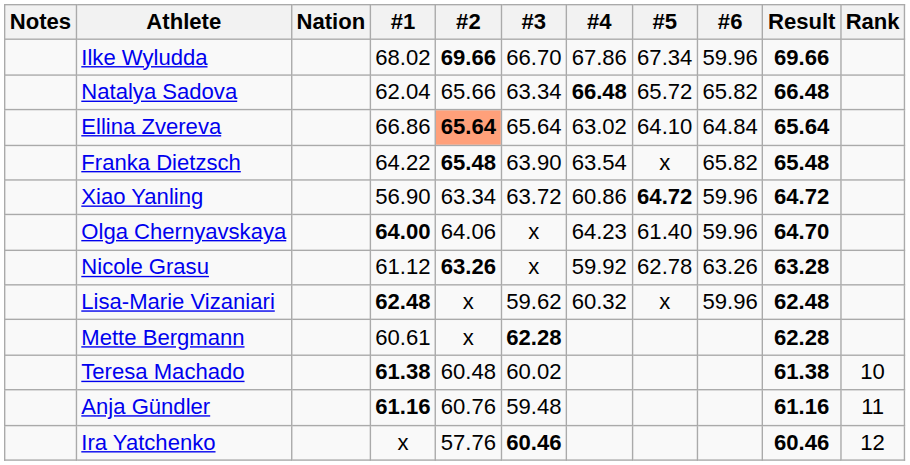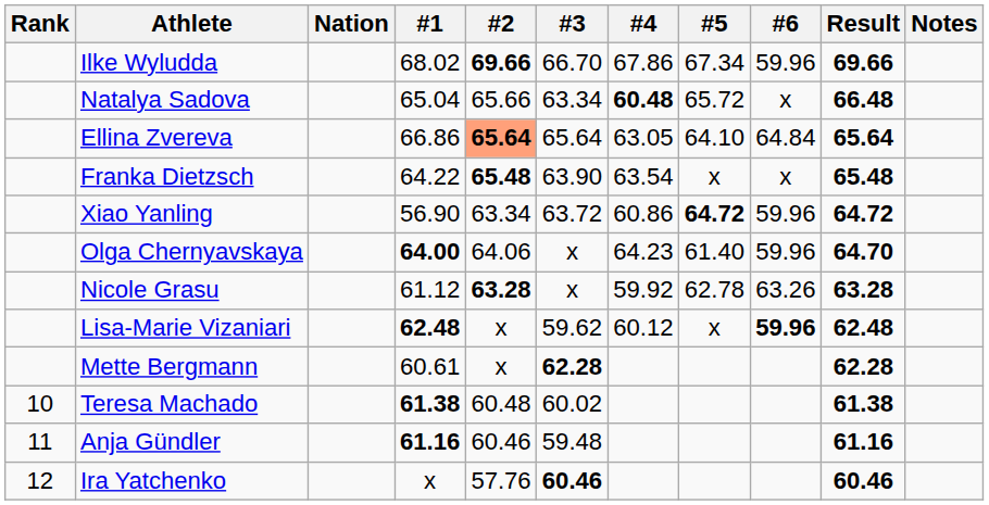 <table class="wikitable sortable" style="text-align:center">
 <tr>
-<th>Notes</th>
+<th>Rank</th>
 <th>Athlete</th>
 <th>Nation</th>
 <th>#1</th>
 <th>#2</th>
 <th>#3</th>
 <th>#4</th>
 <th>#5</th>
 <th>#6</th>
 <th>Result</th>
-<th>Rank</th>
+<th>Notes</th>
 </tr>
 <tr>
 <td></td>
 <td align=left><a href='#'>Ilke Wyludda</a></td>
 <td align=left></td>
 <td>68.02</td>
 <td><strong>69.66</strong></td>
 <td>66.70</td>
 <td>67.86</td>
 <td>67.34</td>
 <td>59.96</td>
 <td><strong>69.66</strong></td>
 <td></td>
 </tr>
 <tr>
 <td></td>
 <td align=left><a href='#'>Natalya Sadova</a></td>
 <td align=left></td>
-<td>62.04</td>
+<td>65.04</td>
 <td>65.66</td>
 <td>63.34</td>
-<td><strong>66.48</strong></td>
+<td><strong>60.48</strong></td>
 <td>65.72</td>
-<td>65.82</td>
+<td>x</td>
 <td><strong>66.48</strong></td>
 <td></td>
 </tr>
 <tr>
 <td></td>
 <td align=left><a href='#'>Ellina Zvereva</a></td>
 <td align=left></td>
 <td>66.86</td>
 <td style="background: lightsalmon;"><strong>65.64</strong></td>
 <td>65.64</td>
-<td>63.02</td>
+<td>63.05</td>
 <td>64.10</td>
 <td>64.84</td>
 <td><strong>65.64</strong></td>
 <td></td>
 </tr>
 <tr>
 <td></td>
 <td align=left><a href='#'>Franka Dietzsch</a></td>
 <td align=left></td>
 <td>64.22</td>
 <td><strong>65.48</strong></td>
 <td>63.90</td>
 <td>63.54</td>
 <td>x</td>
-<td>65.82</td>
+<td>x</td>
 <td><strong>65.48</strong></td>
 <td></td>
 </tr>
 <tr>
 <td></td>
 <td align=left><a href='#'>Xiao Yanling</a></td>
 <td align=left></td>
 <td>56.90</td>
 <td>63.34</td>
 <td>63.72</td>
 <td>60.86</td>
 <td><strong>64.72</strong></td>
 <td>59.96</td>
 <td><strong>64.72</strong></td>
 <td></td>
 </tr>
 <tr>
 <td></td>
 <td align=left><a href='#'>Olga Chernyavskaya</a></td>
 <td align=left></td>
 <td><strong>64.00</strong></td>
 <td>64.06</td>
 <td>x</td>
 <td>64.23</td>
 <td>61.40</td>
 <td>59.96</td>
 <td><strong>64.70</strong></td>
 <td></td>
 </tr>
 <tr>
 <td></td>
 <td align=left><a href='#'>Nicole Grasu</a></td>
 <td align=left></td>
 <td>61.12</td>
-<td><strong>63.26</strong></td>
+<td><strong>63.28</strong></td>
 <td>x</td>
 <td>59.92</td>
 <td>62.78</td>
 <td>63.26</td>
 <td><strong>63.28</strong></td>
 <td></td>
 </tr>
 <tr>
 <td></td>
 <td align=left><a href='#'>Lisa-Marie Vizaniari</a></td>
 <td align=left></td>
 <td><strong>62.48</strong></td>
 <td>x</td>
 <td>59.62</td>
-<td>60.32</td>
+<td>60.12</td>
 <td>x</td>
-<td>59.96</td>
+<td><strong>59.96</strong></td>
 <td><strong>62.48</strong></td>
 <td></td>
 </tr>
 <tr>
 <td></td>
 <td align=left><a href='#'>Mette Bergmann</a></td>
 <td align=left></td>
 <td>60.61</td>
 <td>x</td>
 <td><strong>62.28</strong></td>
 <td></td>
 <td></td>
 <td></td>
 <td><strong>62.28</strong></td>
 <td></td>
 </tr>
 <tr>
-<td></td>
+<td>10</td>
 <td align=left><a href='#'>Teresa Machado</a></td>
 <td align=left></td>
 <td><strong>61.38</strong></td>
 <td>60.48</td>
 <td>60.02</td>
 <td></td>
 <td></td>
 <td></td>
 <td><strong>61.38</strong></td>
-<td>10</td>
+<td></td>
 </tr>
 <tr>
-<td></td>
+<td>11</td>
 <td align=left><a href='#'>Anja Gündler</a></td>
 <td align=left></td>
 <td><strong>61.16</strong></td>
-<td>60.76</td>
+<td>60.46</td>
 <td>59.48</td>
 <td></td>
 <td></td>
 <td></td>
 <td><strong>61.16</strong></td>
-<td>11</td>
+<td></td>
 </tr>
 <tr>
-<td></td>
+<td>12</td>
 <td align=left><a href='#'>Ira Yatchenko</a></td>
 <td align=left></td>
 <td>x</td>
 <td>57.76</td>
 <td><strong>60.46</strong></td>
 <td></td>
 <td></td>
 <td></td>
 <td><strong>60.46</strong></td>
-<td>12</td>
+<td></td>
 </tr>
 </table>
